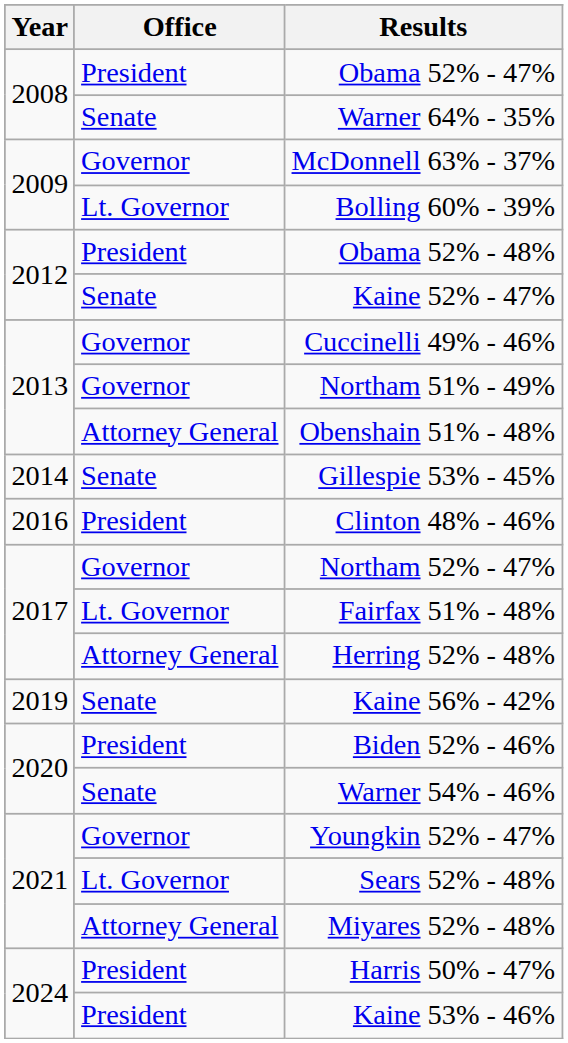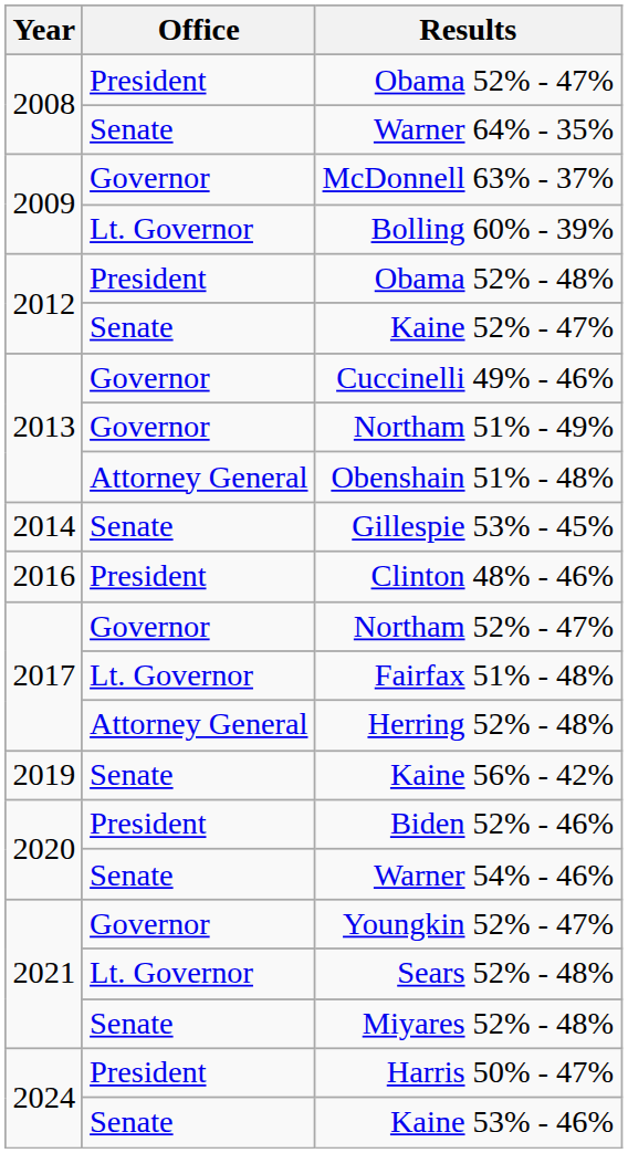 <table class=wikitable>
 <tr>
 <th>Year</th>
 <th>Office</th>
 <th>Results</th>
 </tr>
 <tr>
 <td rowspan=2>2008</td>
 <td><a href='#'>President</a></td>
 <td align="right" ><a href='#'>Obama</a> 52% - 47%</td>
 </tr>
 <tr>
 <td><a href='#'>Senate</a></td>
 <td align="right" ><a href='#'>Warner</a> 64% - 35%</td>
 </tr>
 <tr>
 <td rowspan=2>2009</td>
 <td><a href='#'>Governor</a></td>
 <td align="right" ><a href='#'>McDonnell</a> 63% - 37%</td>
 </tr>
 <tr>
 <td><a href='#'>Lt. Governor</a></td>
 <td align="right" ><a href='#'>Bolling</a> 60% - 39%</td>
 </tr>
 <tr>
 <td rowspan=2>2012</td>
 <td><a href='#'>President</a></td>
 <td align="right" ><a href='#'>Obama</a> 52% - 48%</td>
 </tr>
 <tr>
 <td><a href='#'>Senate</a></td>
 <td align="right" ><a href='#'>Kaine</a> 52% - 47%</td>
 </tr>
 <tr>
 <td rowspan=3>2013</td>
 <td><a href='#'>Governor</a></td>
 <td align="right" ><a href='#'>Cuccinelli</a> 49% - 46%</td>
 </tr>
 <tr>
 <td><a href='#'>Governor</a></td>
 <td align="right" ><a href='#'>Northam</a> 51% - 49%</td>
 </tr>
 <tr>
 <td><a href='#'>Attorney General</a></td>
 <td align="right" ><a href='#'>Obenshain</a> 51% - 48%</td>
 </tr>
 <tr>
 <td>2014</td>
 <td><a href='#'>Senate</a></td>
 <td align="right" ><a href='#'>Gillespie</a> 53% - 45%</td>
 </tr>
 <tr>
 <td>2016</td>
 <td><a href='#'>President</a></td>
 <td align="right" ><a href='#'>Clinton</a> 48% - 46%</td>
 </tr>
 <tr>
 <td rowspan=3>2017</td>
 <td><a href='#'>Governor</a></td>
 <td align="right" ><a href='#'>Northam</a> 52% - 47%</td>
 </tr>
 <tr>
 <td><a href='#'>Lt. Governor</a></td>
 <td align="right" ><a href='#'>Fairfax</a> 51% - 48%</td>
 </tr>
 <tr>
 <td><a href='#'>Attorney General</a></td>
 <td align="right" ><a href='#'>Herring</a> 52% - 48%</td>
 </tr>
 <tr>
 <td>2019</td>
 <td><a href='#'>Senate</a></td>
 <td align="right" ><a href='#'>Kaine</a> 56% - 42%</td>
 </tr>
 <tr>
 <td rowspan=2>2020</td>
 <td><a href='#'>President</a></td>
 <td align="right" ><a href='#'>Biden</a> 52% - 46%</td>
 </tr>
 <tr>
 <td><a href='#'>Senate</a></td>
 <td align="right" ><a href='#'>Warner</a> 54% - 46%</td>
 </tr>
 <tr>
 <td rowspan=3>2021</td>
 <td><a href='#'>Governor</a></td>
 <td align="right" ><a href='#'>Youngkin</a> 52% - 47%</td>
 </tr>
 <tr>
 <td><a href='#'>Lt. Governor</a></td>
 <td align="right" ><a href='#'>Sears</a> 52% - 48%</td>
 </tr>
 <tr>
-<td><a href='#'>Attorney General</a></td>
+<td><a href='#'>Senate</a></td>
 <td align="right" ><a href='#'>Miyares</a> 52% - 48%</td>
 </tr>
 <tr>
 <td rowspan=2>2024</td>
 <td><a href='#'>President</a></td>
 <td align="right" ><a href='#'>Harris</a> 50% - 47%</td>
 </tr>
 <tr>
-<td><a href='#'>President</a></td>
+<td><a href='#'>Senate</a></td>
 <td align="right" ><a href='#'>Kaine</a> 53% - 46%</td>
 </tr>
 </table>
